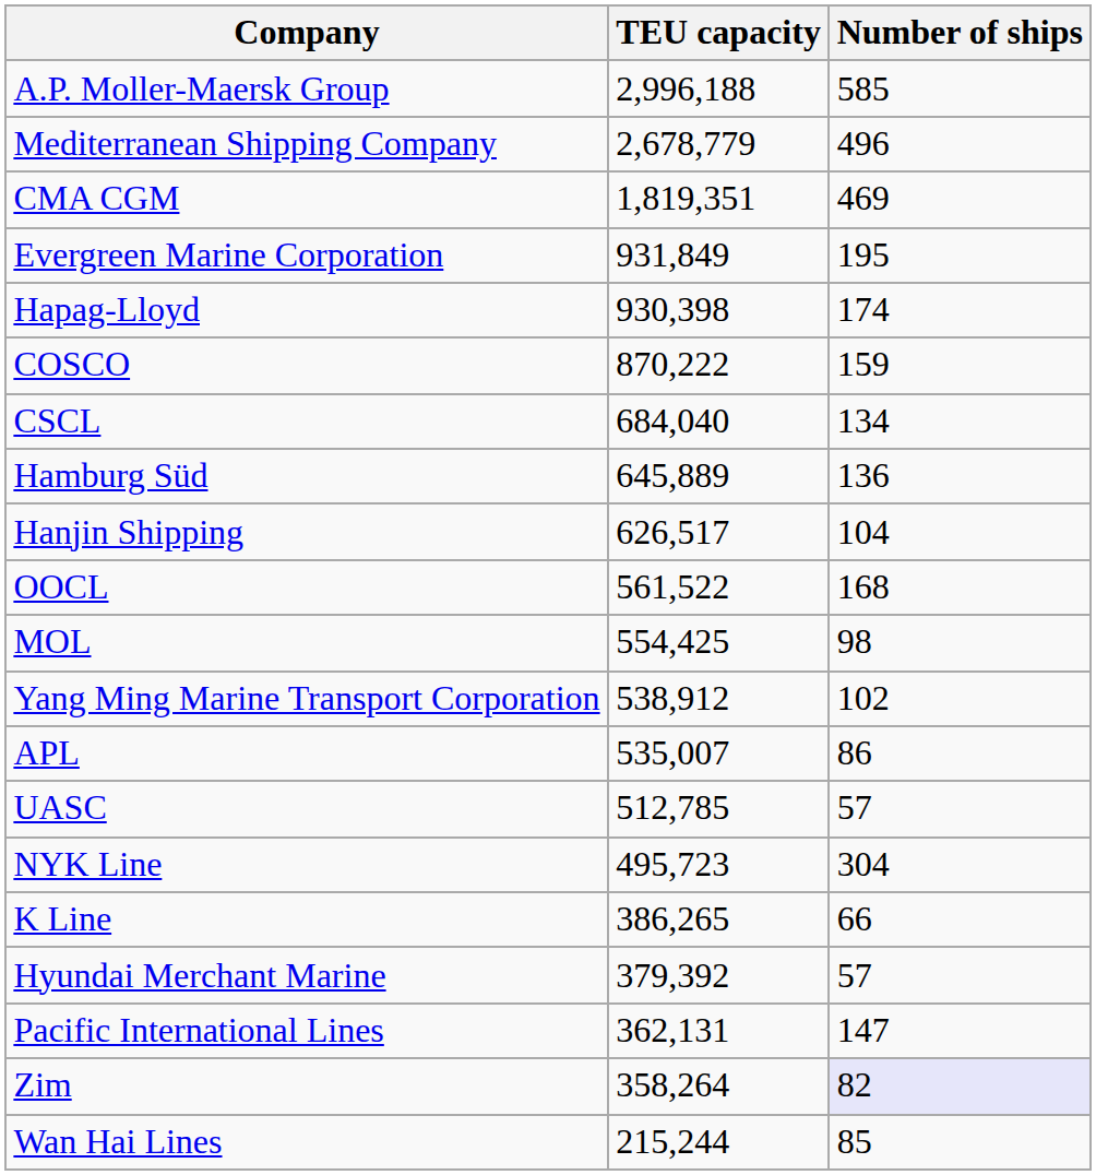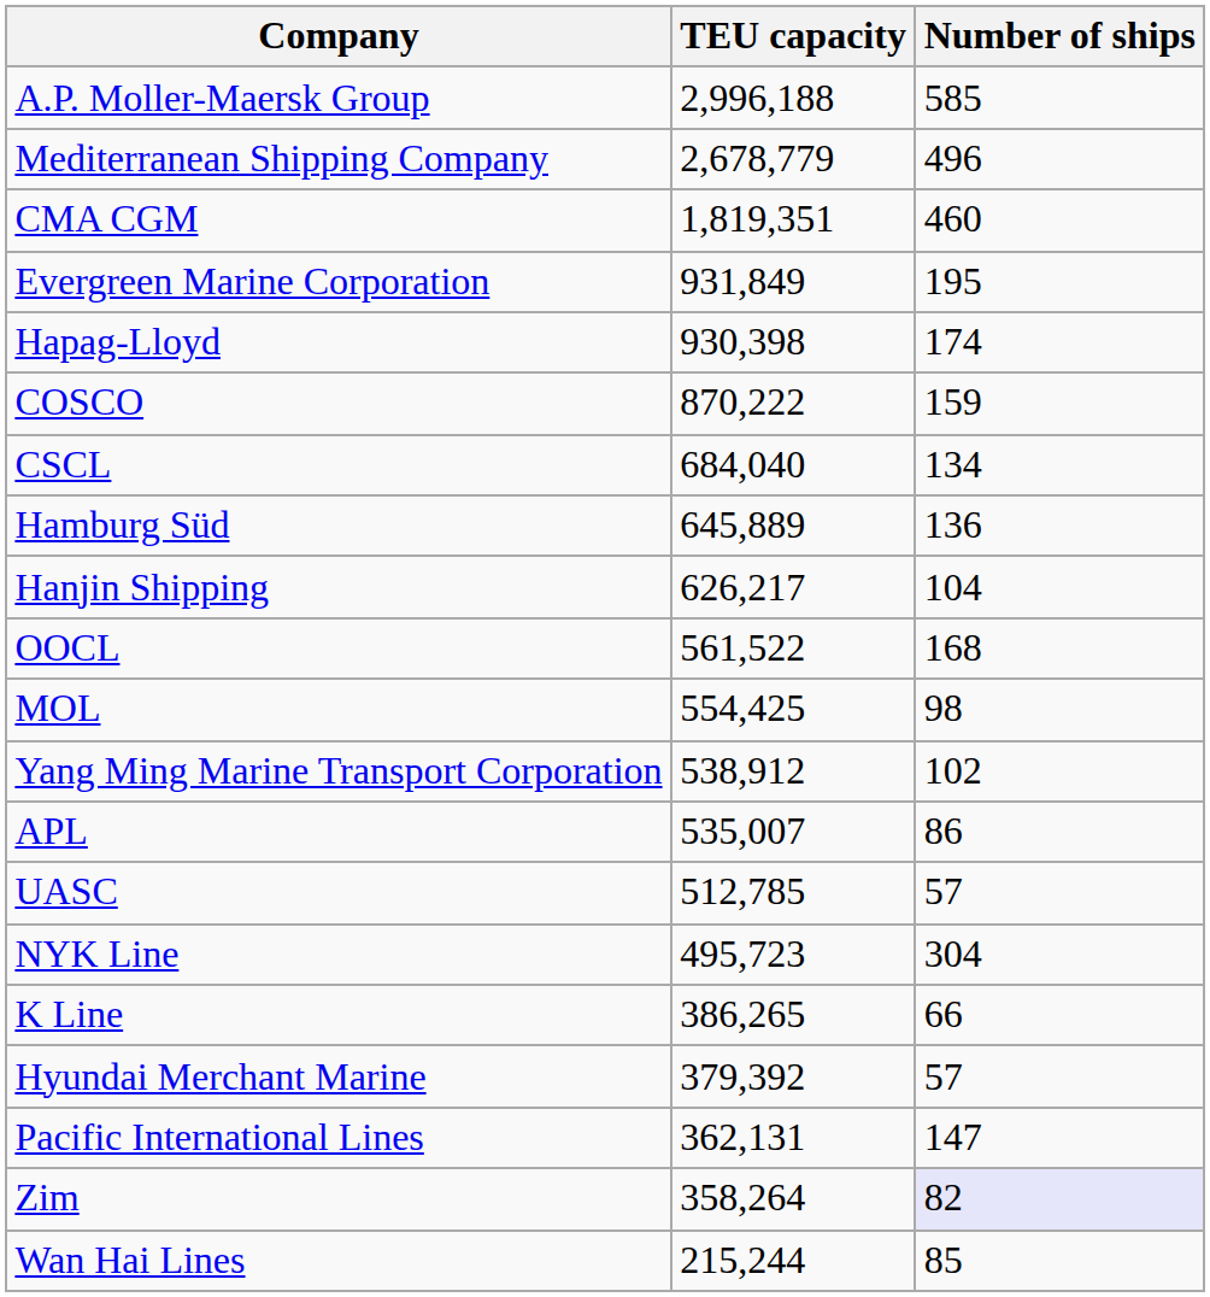 <table class="wikitable sortable">
 <tr>
 <th>Company</th>
 <th>TEU capacity</th>
 <th>Number of ships</th>
 </tr>
 <tr>
 <td><a href='#'>A.P. Moller-Maersk Group</a></td>
 <td>2,996,188</td>
 <td>585</td>
 </tr>
 <tr>
 <td><a href='#'>Mediterranean Shipping Company</a></td>
 <td>2,678,779</td>
 <td>496</td>
 </tr>
 <tr>
 <td><a href='#'>CMA CGM</a></td>
 <td>1,819,351</td>
-<td>469</td>
+<td>460</td>
 </tr>
 <tr>
 <td><a href='#'>Evergreen Marine Corporation</a></td>
 <td>931,849</td>
 <td>195</td>
 </tr>
 <tr>
 <td><a href='#'>Hapag-Lloyd</a></td>
 <td>930,398</td>
 <td>174</td>
 </tr>
 <tr>
 <td><a href='#'>COSCO</a></td>
 <td>870,222</td>
 <td>159</td>
 </tr>
 <tr>
 <td><a href='#'>CSCL</a></td>
 <td>684,040</td>
 <td>134</td>
 </tr>
 <tr>
 <td><a href='#'>Hamburg Süd</a></td>
 <td>645,889</td>
 <td>136</td>
 </tr>
 <tr>
 <td><a href='#'>Hanjin Shipping</a></td>
-<td>626,517</td>
+<td>626,217</td>
 <td>104</td>
 </tr>
 <tr>
 <td><a href='#'>OOCL</a></td>
 <td>561,522</td>
 <td>168</td>
 </tr>
 <tr>
 <td><a href='#'>MOL</a></td>
 <td>554,425</td>
 <td>98</td>
 </tr>
 <tr>
 <td><a href='#'>Yang Ming Marine Transport Corporation</a></td>
 <td>538,912</td>
 <td>102</td>
 </tr>
 <tr>
 <td><a href='#'>APL</a></td>
 <td>535,007</td>
 <td>86</td>
 </tr>
 <tr>
 <td><a href='#'>UASC</a></td>
 <td>512,785</td>
 <td>57</td>
 </tr>
 <tr>
 <td><a href='#'>NYK Line</a></td>
 <td>495,723</td>
 <td>304</td>
 </tr>
 <tr>
 <td><a href='#'>K Line</a></td>
 <td>386,265</td>
 <td>66</td>
 </tr>
 <tr>
 <td><a href='#'>Hyundai Merchant Marine</a></td>
 <td>379,392</td>
 <td>57</td>
 </tr>
 <tr>
 <td><a href='#'>Pacific International Lines</a></td>
 <td>362,131</td>
 <td>147</td>
 </tr>
 <tr>
 <td><a href='#'>Zim</a></td>
 <td>358,264</td>
 <td style="background: lavender;">82</td>
 </tr>
 <tr>
 <td><a href='#'>Wan Hai Lines</a></td>
 <td>215,244</td>
 <td>85</td>
 </tr>
 </table>
